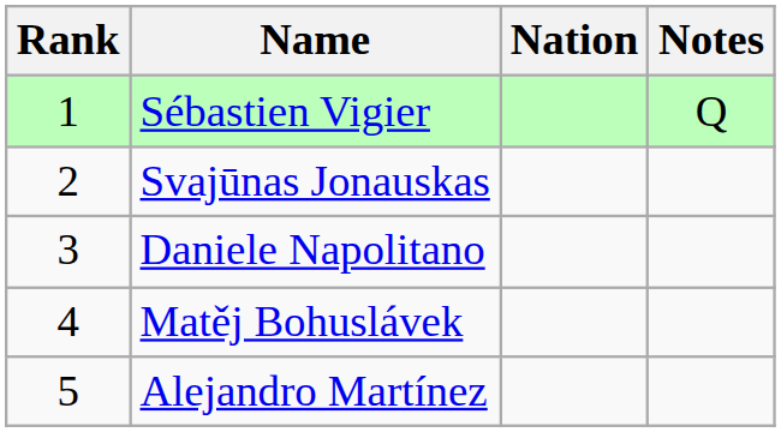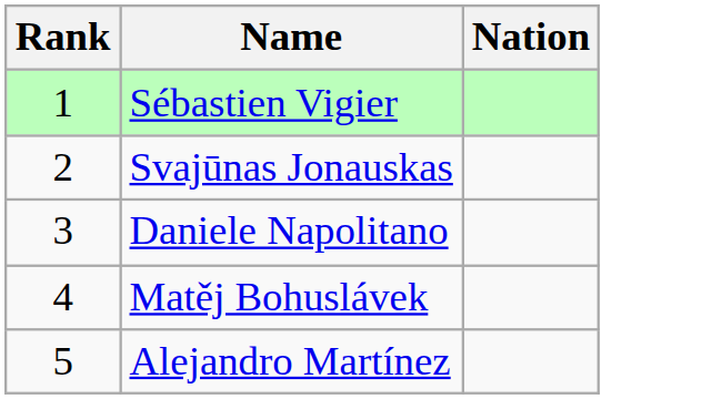 <table class="wikitable sortable" style="text-align:center">
 <tr>
 <th>Rank</th>
 <th>Name</th>
 <th>Nation</th>
-<th>Notes</th>
 </tr>
 <tr bgcolor=bbffbb>
 <td>1</td>
 <td align=left><a href='#'>Sébastien Vigier</a></td>
 <td align=left></td>
-<td>Q</td>
 </tr>
 <tr>
 <td>2</td>
 <td align=left><a href='#'>Svajūnas Jonauskas</a></td>
 <td align=left></td>
-<td></td>
 </tr>
 <tr>
 <td>3</td>
 <td align=left><a href='#'>Daniele Napolitano</a></td>
 <td align=left></td>
-<td></td>
 </tr>
 <tr>
 <td>4</td>
 <td align=left><a href='#'>Matěj Bohuslávek</a></td>
 <td align=left></td>
-<td></td>
 </tr>
 <tr>
 <td>5</td>
 <td align=left><a href='#'>Alejandro Martínez</a></td>
 <td align=left></td>
-<td></td>
 </tr>
 </table>
